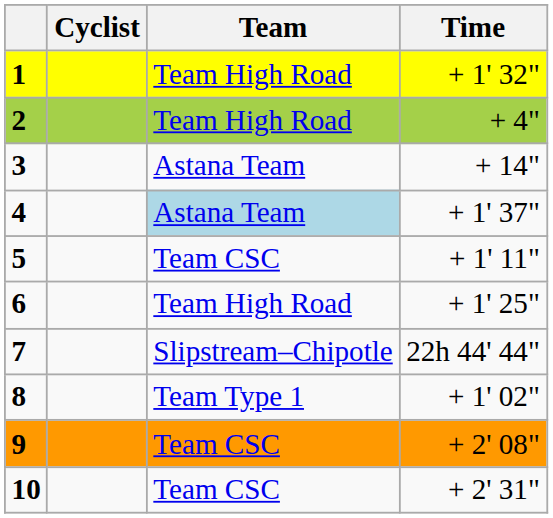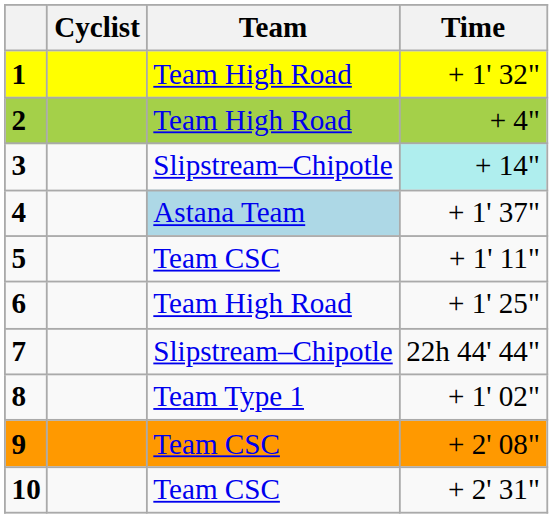 <table class="wikitable">
 <tr>
 <th></th>
 <th>Cyclist</th>
 <th>Team</th>
 <th>Time</th>
 </tr>
 <tr style="background:#ffff00">
 <td><strong>1</strong></td>
 <td></td>
 <td><a href='#'>Team High Road</a></td>
 <td align=right>+ 1' 32"</td>
 </tr>
 <tr style="background:#a4d049;">
 <td><strong>2</strong></td>
 <td></td>
 <td><a href='#'>Team High Road</a></td>
 <td align=right>+ 4"</td>
 </tr>
 <tr>
 <td><strong>3</strong></td>
 <td></td>
-<td><a href='#'>Astana Team</a></td>
-<td align=right>+ 14"</td>
+<td><a href='#'>Slipstream–Chipotle</a></td>
+<td align=right style="background: paleturquoise;">+ 14"</td>
 </tr>
 <tr>
 <td><strong>4</strong></td>
 <td></td>
 <td style="background: lightblue;"><a href='#'>Astana Team</a></td>
 <td align=right>+ 1' 37"</td>
 </tr>
 <tr>
 <td><strong>5</strong></td>
 <td></td>
 <td><a href='#'>Team CSC</a></td>
 <td align=right>+ 1' 11"</td>
 </tr>
 <tr>
 <td><strong>6</strong></td>
 <td></td>
 <td><a href='#'>Team High Road</a></td>
 <td align=right>+ 1' 25"</td>
 </tr>
 <tr>
 <td><strong>7</strong></td>
 <td></td>
 <td><a href='#'>Slipstream–Chipotle</a></td>
 <td align=right>22h 44' 44"</td>
 </tr>
 <tr>
 <td><strong>8</strong></td>
 <td></td>
 <td><a href='#'>Team Type 1</a></td>
 <td align=right>+ 1' 02"</td>
 </tr>
 <tr style="background:#ff9900;">
 <td><strong>9</strong></td>
 <td></td>
 <td><a href='#'>Team CSC</a></td>
 <td align=right>+ 2' 08"</td>
 </tr>
 <tr>
 <td><strong>10</strong></td>
 <td></td>
 <td><a href='#'>Team CSC</a></td>
 <td align=right>+ 2' 31"</td>
 </tr>
 </table>
